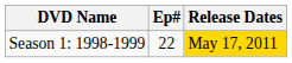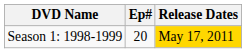 <table class="wikitable">
 <tr>
 <th>DVD Name</th>
 <th>Ep#</th>
 <th>Release Dates</th>
 </tr>
 <tr>
 <td>Season 1: 1998-1999</td>
-<td align="center">22</td>
+<td align="center">20</td>
 <td style="background: gold;">May 17, 2011</td>
 </tr>
 </table>
